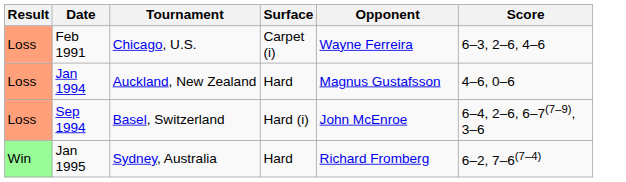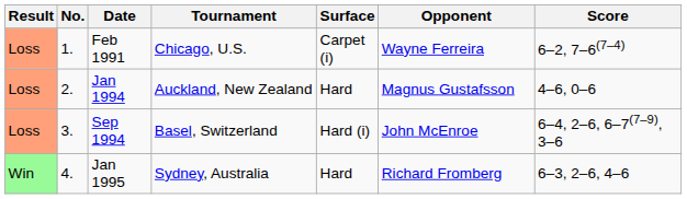 <table class="sortable wikitable">
 <tr>
 <th style="width:40px">Result</th>
+<th style="width:25px" class="unsortable">No.</th>
 <th style="width:60px">Date</th>
 <th style="width:170px">Tournament</th>
 <th style="width:50px">Surface</th>
 <th style="width:160px">Opponent</th>
 <th style="width:150px" class="unsortable">Score</th>
 </tr>
 <tr>
 <td style="background:#ffa07a;">Loss</td>
+<td>1.</td>
 <td>Feb 1991</td>
 <td><a href='#'>Chicago</a>, U.S.</td>
 <td>Carpet (i)</td>
 <td> <a href='#'>Wayne Ferreira</a></td>
-<td>6–3, 2–6, 4–6</td>
+<td>6–2, 7–6<sup>(7–4)</sup></td>
 </tr>
 <tr>
 <td style="background:#ffa07a;">Loss</td>
+<td>2.</td>
 <td><a href='#'>Jan 1994</a></td>
 <td><a href='#'>Auckland</a>, New Zealand</td>
 <td>Hard</td>
 <td> <a href='#'>Magnus Gustafsson</a></td>
 <td>4–6, 0–6</td>
 </tr>
 <tr>
 <td style="background:#ffa07a;">Loss</td>
+<td>3.</td>
 <td><a href='#'>Sep 1994</a></td>
 <td><a href='#'>Basel</a>, Switzerland</td>
 <td>Hard (i)</td>
 <td> <a href='#'>John McEnroe</a></td>
 <td>6–4, 2–6, 6–7<sup>(7–9)</sup>, 3–6</td>
 </tr>
 <tr>
 <td style="background:#98fb98;">Win</td>
+<td>4.</td>
 <td>Jan 1995</td>
 <td><a href='#'>Sydney</a>, Australia</td>
 <td>Hard</td>
 <td> <a href='#'>Richard Fromberg</a></td>
-<td>6–2, 7–6<sup>(7–4)</sup></td>
+<td>6–3, 2–6, 4–6</td>
 </tr>
 </table>
